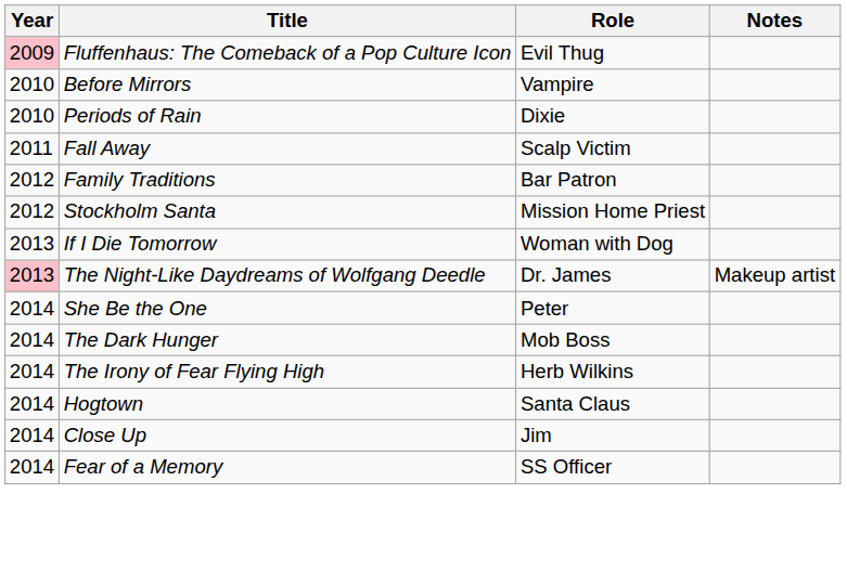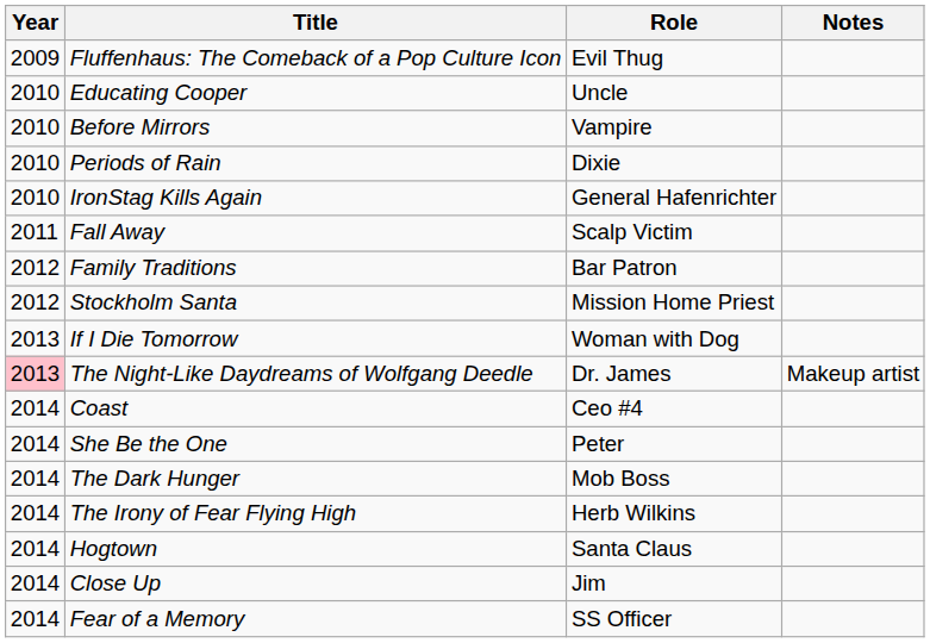 <table class="wikitable sortable">
 <tr>
 <th>Year</th>
 <th>Title</th>
 <th>Role</th>
 <th class="unsortable">Notes</th>
 </tr>
 <tr>
-<td style="background: pink;">2009</td>
+<td>2009</td>
 <td><em>Fluffenhaus: The Comeback of a Pop Culture Icon</em></td>
 <td>Evil Thug</td>
+<td></td>
+</tr>
+<tr>
+<td>2010</td>
+<td><em>Educating Cooper</em></td>
+<td>Uncle</td>
 <td></td>
 </tr>
 <tr>
 <td>2010</td>
 <td><em>Before Mirrors</em></td>
 <td>Vampire</td>
 <td></td>
 </tr>
 <tr>
 <td>2010</td>
 <td><em>Periods of Rain</em></td>
 <td>Dixie</td>
+<td></td>
+</tr>
+<tr>
+<td>2010</td>
+<td><em>IronStag Kills Again</em></td>
+<td>General Hafenrichter</td>
 <td></td>
 </tr>
 <tr>
 <td>2011</td>
 <td><em>Fall Away</em></td>
 <td>Scalp Victim</td>
 <td></td>
 </tr>
 <tr>
 <td>2012</td>
 <td><em>Family Traditions</em></td>
 <td>Bar Patron</td>
 <td></td>
 </tr>
 <tr>
 <td>2012</td>
 <td><em>Stockholm Santa</em></td>
 <td>Mission Home Priest</td>
 <td></td>
 </tr>
 <tr>
 <td>2013</td>
 <td><em>If I Die Tomorrow</em></td>
 <td>Woman with Dog</td>
 <td></td>
 </tr>
 <tr>
 <td style="background: pink;">2013</td>
 <td><em>The Night-Like Daydreams of Wolfgang Deedle</em></td>
 <td>Dr. James</td>
 <td>Makeup artist</td>
+</tr>
+<tr>
+<td>2014</td>
+<td><em>Coast</em></td>
+<td>Ceo #4</td>
+<td></td>
 </tr>
 <tr>
 <td>2014</td>
 <td><em>She Be the One</em></td>
 <td>Peter</td>
 <td></td>
 </tr>
 <tr>
 <td>2014</td>
 <td><em>The Dark Hunger</em></td>
 <td>Mob Boss</td>
 <td></td>
 </tr>
 <tr>
 <td>2014</td>
 <td><em>The Irony of Fear Flying High</em></td>
 <td>Herb Wilkins</td>
 <td></td>
 </tr>
 <tr>
 <td>2014</td>
 <td><em>Hogtown</em></td>
 <td>Santa Claus</td>
 <td></td>
 </tr>
 <tr>
 <td>2014</td>
 <td><em>Close Up</em></td>
 <td>Jim</td>
 <td></td>
 </tr>
 <tr>
 <td>2014</td>
 <td><em>Fear of a Memory</em></td>
 <td>SS Officer</td>
 <td></td>
 </tr>
 </table>
